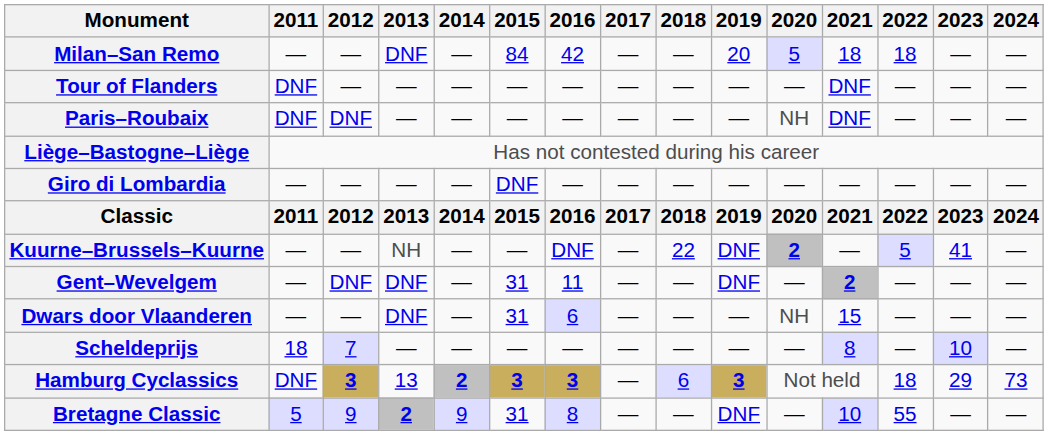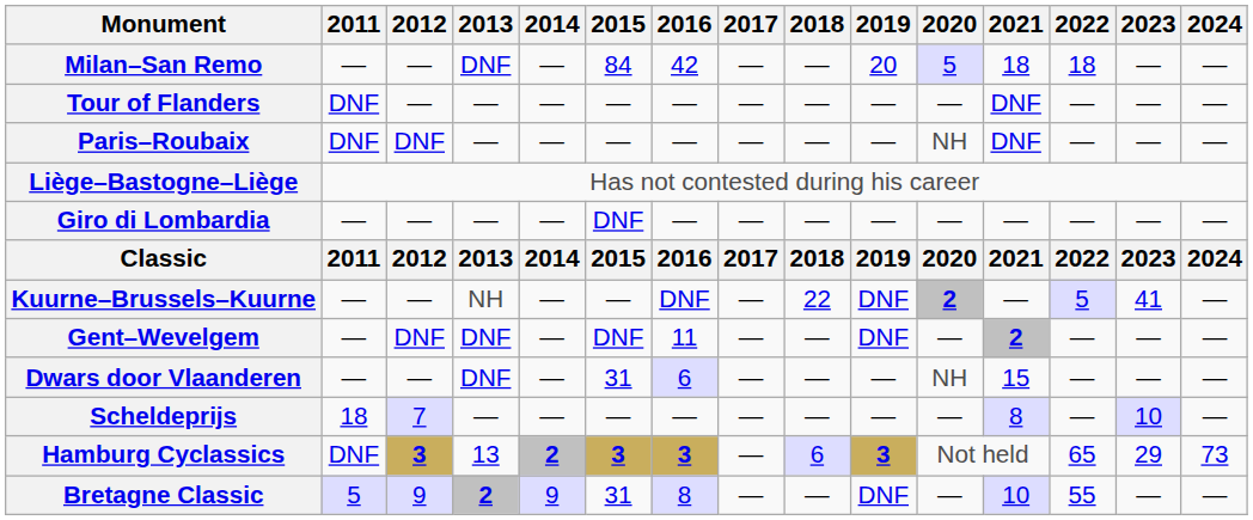 <table class="wikitable plainrowheaders">
 <tr>
 <th>Monument</th>
 <th scope="col">2011</th>
 <th scope="col">2012</th>
 <th scope="col">2013</th>
 <th scope="col">2014</th>
 <th scope="col">2015</th>
 <th scope="col">2016</th>
 <th scope="col">2017</th>
 <th scope="col">2018</th>
 <th scope="col">2019</th>
 <th scope="col">2020</th>
 <th scope="col">2021</th>
 <th scope="col">2022</th>
 <th scope="col">2023</th>
 <th scope="col">2024</th>
 </tr>
 <tr style="text-align:center;">
 <th scope="row"><a href='#'>Milan–San Remo</a></th>
 <td>—</td>
 <td>—</td>
 <td><a href='#'>DNF</a></td>
 <td>—</td>
 <td><a href='#'>84</a></td>
 <td><a href='#'>42</a></td>
 <td>—</td>
 <td>—</td>
 <td><a href='#'>20</a></td>
 <td style="background:#ddf;"><a href='#'>5</a></td>
 <td><a href='#'>18</a></td>
 <td><a href='#'>18</a></td>
 <td>—</td>
 <td>—</td>
 </tr>
 <tr style="text-align:center;">
 <th scope="row"><a href='#'>Tour of Flanders</a></th>
 <td><a href='#'>DNF</a></td>
 <td>—</td>
 <td>—</td>
 <td>—</td>
 <td>—</td>
 <td>—</td>
 <td>—</td>
 <td>—</td>
 <td>—</td>
 <td>—</td>
 <td><a href='#'>DNF</a></td>
 <td>—</td>
 <td>—</td>
 <td>—</td>
 </tr>
 <tr style="text-align:center;">
 <th scope="row"><a href='#'>Paris–Roubaix</a></th>
 <td><a href='#'>DNF</a></td>
 <td><a href='#'>DNF</a></td>
 <td>—</td>
 <td>—</td>
 <td>—</td>
 <td>—</td>
 <td>—</td>
 <td>—</td>
 <td>—</td>
 <td style="color:#4d4d4d;">NH</td>
 <td><a href='#'>DNF</a></td>
 <td>—</td>
 <td>—</td>
 <td>—</td>
 </tr>
 <tr style="text-align:center;">
 <th scope="row"><a href='#'>Liège–Bastogne–Liège</a></th>
 <td style="color:#4d4d4d;" colspan=14>Has not contested during his career</td>
 </tr>
 <tr style="text-align:center;">
 <th scope="row"><a href='#'>Giro di Lombardia</a></th>
 <td>—</td>
 <td>—</td>
 <td>—</td>
 <td>—</td>
 <td><a href='#'>DNF</a></td>
 <td>—</td>
 <td>—</td>
 <td>—</td>
 <td>—</td>
 <td>—</td>
 <td>—</td>
 <td>—</td>
 <td>—</td>
 <td>—</td>
 </tr>
 <tr>
 <th>Classic</th>
 <th scope="col">2011</th>
 <th scope="col">2012</th>
 <th scope="col">2013</th>
 <th scope="col">2014</th>
 <th scope="col">2015</th>
 <th scope="col">2016</th>
 <th scope="col">2017</th>
 <th scope="col">2018</th>
 <th scope="col">2019</th>
 <th scope="col">2020</th>
 <th scope="col">2021</th>
 <th scope="col">2022</th>
 <th scope="col">2023</th>
 <th scope="col">2024</th>
 </tr>
 <tr style="text-align:center;">
 <th scope="row"><a href='#'>Kuurne–Brussels–Kuurne</a></th>
 <td>—</td>
 <td>—</td>
 <td style="color:#4d4d4d;">NH</td>
 <td>—</td>
 <td>—</td>
 <td><a href='#'>DNF</a></td>
 <td>—</td>
 <td><a href='#'>22</a></td>
 <td><a href='#'>DNF</a></td>
 <td style="background:silver;"><a href='#'><strong>2</strong></a></td>
 <td>—</td>
 <td style="background:#ddf;"><a href='#'>5</a></td>
 <td><a href='#'>41</a></td>
 <td>—</td>
 </tr>
 <tr style="text-align:center;">
 <th scope="row"><a href='#'>Gent–Wevelgem</a></th>
 <td>—</td>
 <td><a href='#'>DNF</a></td>
 <td><a href='#'>DNF</a></td>
 <td>—</td>
-<td><a href='#'>31</a></td>
+<td><a href='#'>DNF</a></td>
 <td><a href='#'>11</a></td>
 <td>—</td>
 <td>—</td>
 <td><a href='#'>DNF</a></td>
 <td>—</td>
 <td style="background:silver;"><a href='#'><strong>2</strong></a></td>
 <td>—</td>
 <td>—</td>
 <td>—</td>
 </tr>
 <tr style="text-align:center;">
 <th scope="row"><a href='#'>Dwars door Vlaanderen</a></th>
 <td>—</td>
 <td>—</td>
 <td><a href='#'>DNF</a></td>
 <td>—</td>
 <td><a href='#'>31</a></td>
 <td style="background:#ddf;"><a href='#'>6</a></td>
 <td>—</td>
 <td>—</td>
 <td>—</td>
 <td style="color:#4d4d4d;">NH</td>
 <td><a href='#'>15</a></td>
 <td>—</td>
 <td>—</td>
 <td>—</td>
 </tr>
 <tr style="text-align:center;">
 <th scope="row"><a href='#'>Scheldeprijs</a></th>
 <td><a href='#'>18</a></td>
 <td style="background:#ddf;"><a href='#'>7</a></td>
 <td>—</td>
 <td>—</td>
 <td>—</td>
 <td>—</td>
 <td>—</td>
 <td>—</td>
 <td>—</td>
 <td>—</td>
 <td style="background:#ddf;"><a href='#'>8</a></td>
 <td>—</td>
 <td style="background:#ddf;"><a href='#'>10</a></td>
 <td>—</td>
 </tr>
 <tr style="text-align:center;">
 <th scope="row"><a href='#'>Hamburg Cyclassics</a></th>
 <td><a href='#'>DNF</a></td>
 <td style="background:#C9AE5D;"><a href='#'><strong>3</strong></a></td>
 <td><a href='#'>13</a></td>
 <td style="background:silver;"><a href='#'><strong>2</strong></a></td>
 <td style="background:#C9AE5D;"><a href='#'><strong>3</strong></a></td>
 <td style="background:#C9AE5D;"><a href='#'><strong>3</strong></a></td>
 <td>—</td>
 <td style="background:#ddf;"><a href='#'>6</a></td>
 <td style="background:#C9AE5D;"><a href='#'><strong>3</strong></a></td>
 <td style="color:#4d4d4d;" colspan="2">Not held</td>
-<td><a href='#'>18</a></td>
+<td><a href='#'>65</a></td>
 <td><a href='#'>29</a></td>
 <td><a href='#'>73</a></td>
 </tr>
 <tr style="text-align:center;">
 <th scope="row"><a href='#'>Bretagne Classic</a></th>
 <td style="background:#ddf;"><a href='#'>5</a></td>
 <td style="background:#ddf;"><a href='#'>9</a></td>
 <td style="background:silver;"><a href='#'><strong>2</strong></a></td>
 <td style="background:#ddf;"><a href='#'>9</a></td>
 <td><a href='#'>31</a></td>
 <td style="background:#ddf;"><a href='#'>8</a></td>
 <td>—</td>
 <td>—</td>
 <td><a href='#'>DNF</a></td>
 <td>—</td>
 <td style="background:#ddf;"><a href='#'>10</a></td>
 <td><a href='#'>55</a></td>
 <td>—</td>
 <td>—</td>
 </tr>
 </table>
